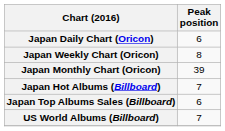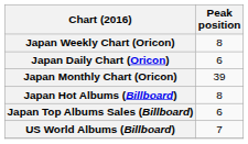 <table class="wikitable plainrowheaders">
 <tr>
 <th>Chart (2016)</th>
 <th>Peak<br>position</th>
 </tr>
 <tr>
+<th scope="row">Japan Weekly Chart (Oricon)</th>
+<td style="text-align:center;">8</td>
+</tr>
+<tr>
 <th scope="row">Japan Daily Chart (<a href='#'>Oricon</a>)</th>
 <td style="text-align:center;">6</td>
-</tr>
-<tr>
-<th scope="row">Japan Weekly Chart (Oricon)</th>
-<td style="text-align:center;">8</td>
 </tr>
 <tr>
 <th scope="row">Japan Monthly Chart (Oricon)</th>
 <td style="text-align:center;">39</td>
 </tr>
 <tr>
 <th scope="row">Japan Hot Albums (<em><a href='#'>Billboard</a></em>)</th>
-<td style="text-align:center;">7</td>
+<td style="text-align:center;">8</td>
 </tr>
 <tr>
 <th scope="row">Japan Top Albums Sales (<em>Billboard</em>)</th>
 <td style="text-align:center;">6</td>
 </tr>
 <tr>
 <th scope="row">US World Albums (<em>Billboard</em>)</th>
 <td style="text-align:center;">7</td>
 </tr>
 <tr>
 </tr>
 </table>
